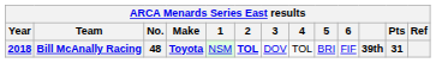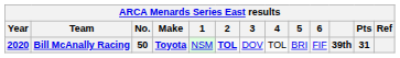 <table class="wikitable" style="text-align:center; font-size:75%">
 <tr>
 <th colspan="13"><a href='#'>ARCA Menards Series East</a> results</th>
 </tr>
 <tr>
 <th>Year</th>
 <th>Team</th>
 <th>No.</th>
 <th>Make</th>
 <th>1</th>
 <th>2</th>
 <th>3</th>
 <th>4</th>
 <th>5</th>
 <th>6</th>
 <th></th>
 <th>Pts</th>
 <th>Ref</th>
 </tr>
 <tr>
-<th><a href='#'>2018</a></th>
+<th><a href='#'>2020</a></th>
 <th><a href='#'>Bill McAnally Racing</a></th>
-<th>48</th>
+<th>50</th>
 <th><a href='#'>Toyota</a></th>
 <td style="background:#DFFFDF;"><a href='#'>NSM</a><br></td>
 <td><strong><a href='#'>TOL</a></strong></td>
 <td><a href='#'>DOV</a></td>
 <td>TOL</td>
 <td><a href='#'>BRI</a></td>
 <td><a href='#'>FIF</a></td>
 <th>39th</th>
 <th>31</th>
 <th></th>
 </tr>
 </table>
